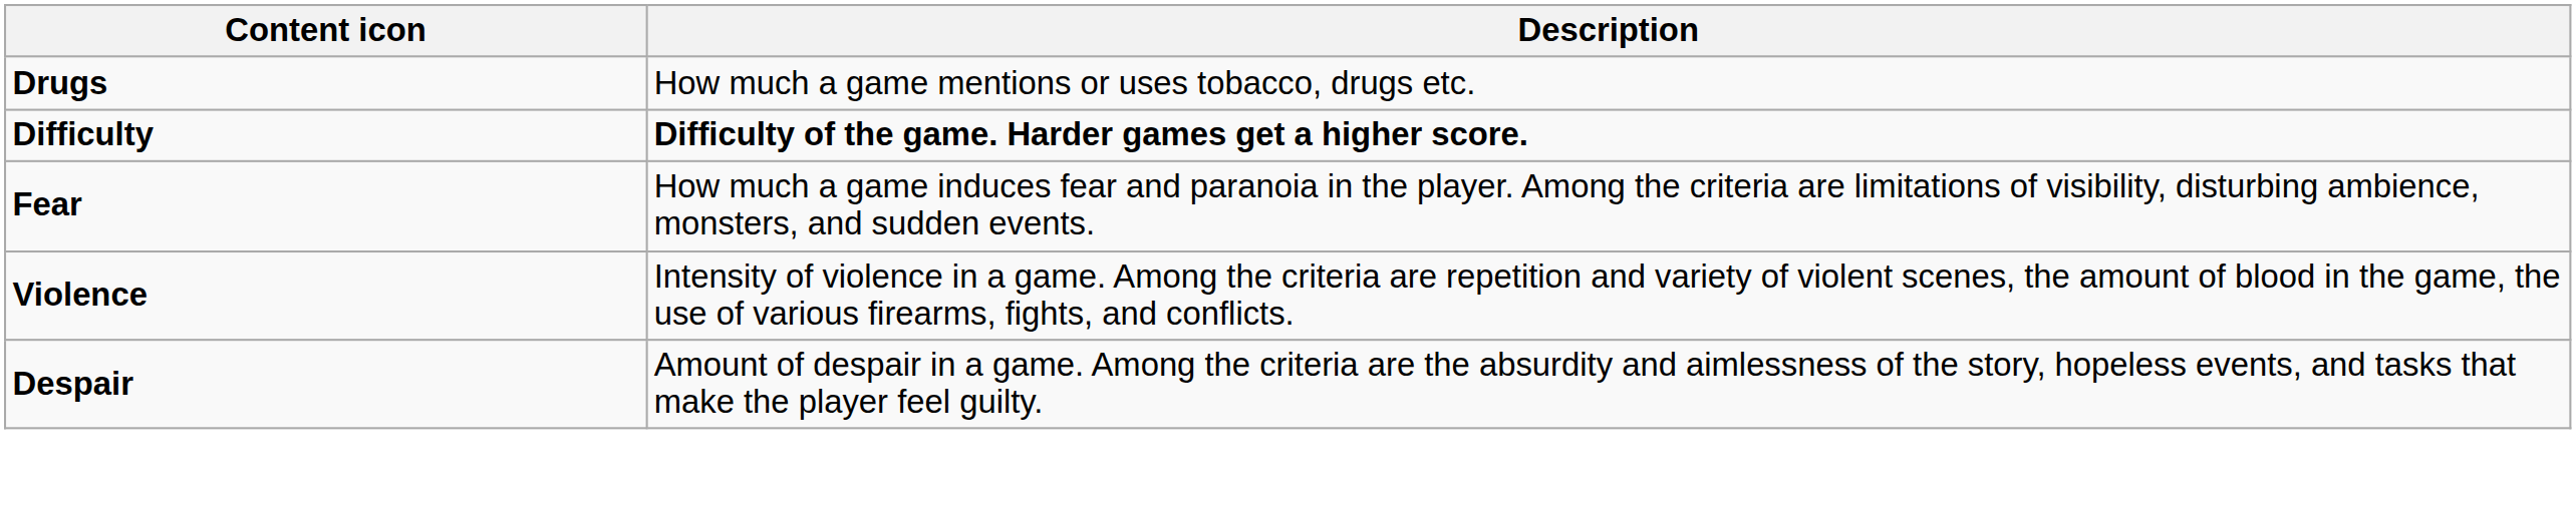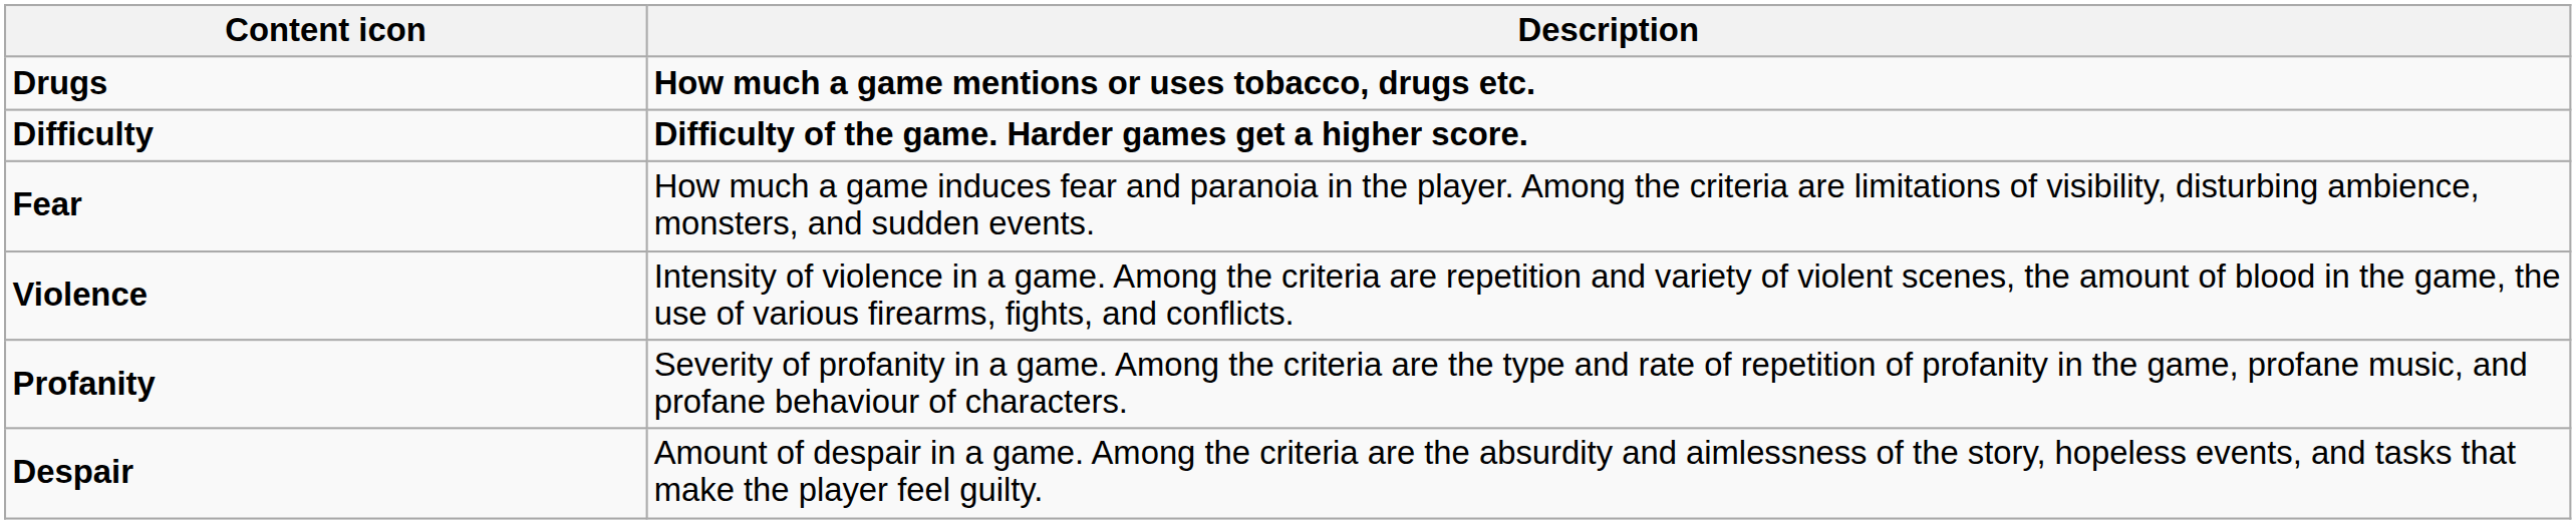 <table class="wikitable">
 <tr>
 <th style="width:25%">Content icon</th>
 <th style="width:75%">Description</th>
 </tr>
 <tr>
 <td> <strong>Drugs</strong></td>
-<td>How much a game mentions or uses tobacco, drugs etc.</td>
+<td><strong>How much a game mentions or uses tobacco, drugs etc.</strong></td>
 </tr>
 <tr>
 <td> <strong>Difficulty</strong></td>
 <td><strong>Difficulty of the game. Harder games get a higher score.</strong></td>
 </tr>
 <tr>
 <td> <strong>Fear</strong></td>
 <td>How much a game induces fear and paranoia in the player. Among the criteria are limitations of visibility, disturbing ambience, monsters, and sudden events.</td>
 </tr>
 <tr>
 <td> <strong>Violence</strong></td>
 <td>Intensity of violence in a game. Among the criteria are repetition and variety of violent scenes, the amount of blood in the game, the use of various firearms, fights, and conflicts.</td>
 </tr>
 <tr>
+<td> <strong>Profanity</strong></td>
+<td>Severity of profanity in a game. Among the criteria are the type and rate of repetition of profanity in the game, profane music, and profane behaviour of characters.</td>
+</tr>
+<tr>
 <td> <strong>Despair</strong></td>
 <td>Amount of despair in a game. Among the criteria are the absurdity and aimlessness of the story, hopeless events, and tasks that make the player feel guilty.</td>
 </tr>
 </table>
